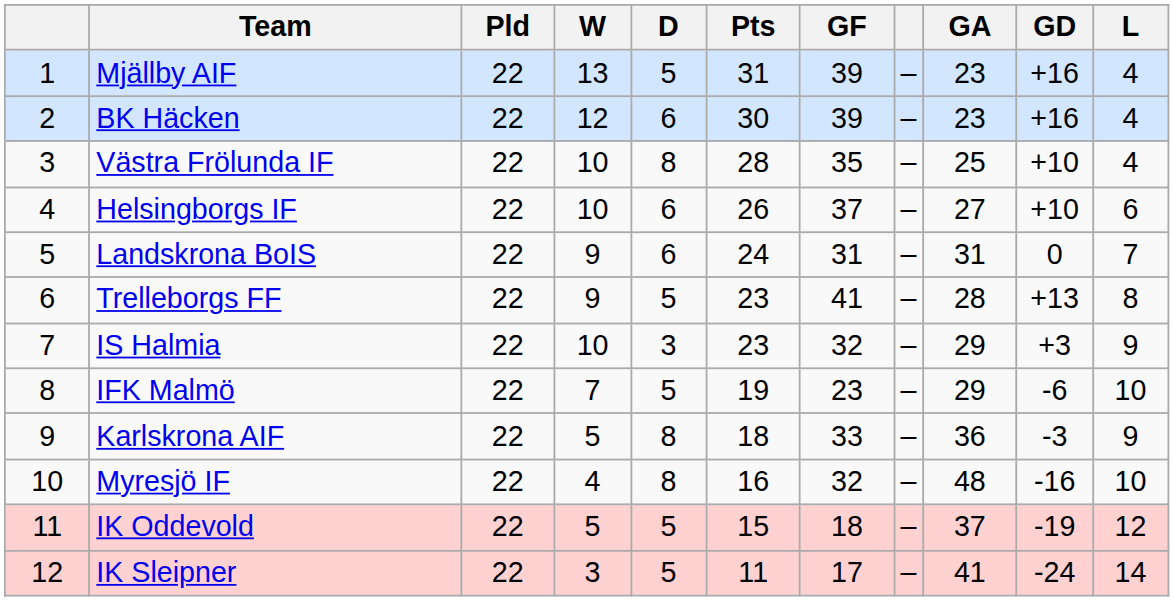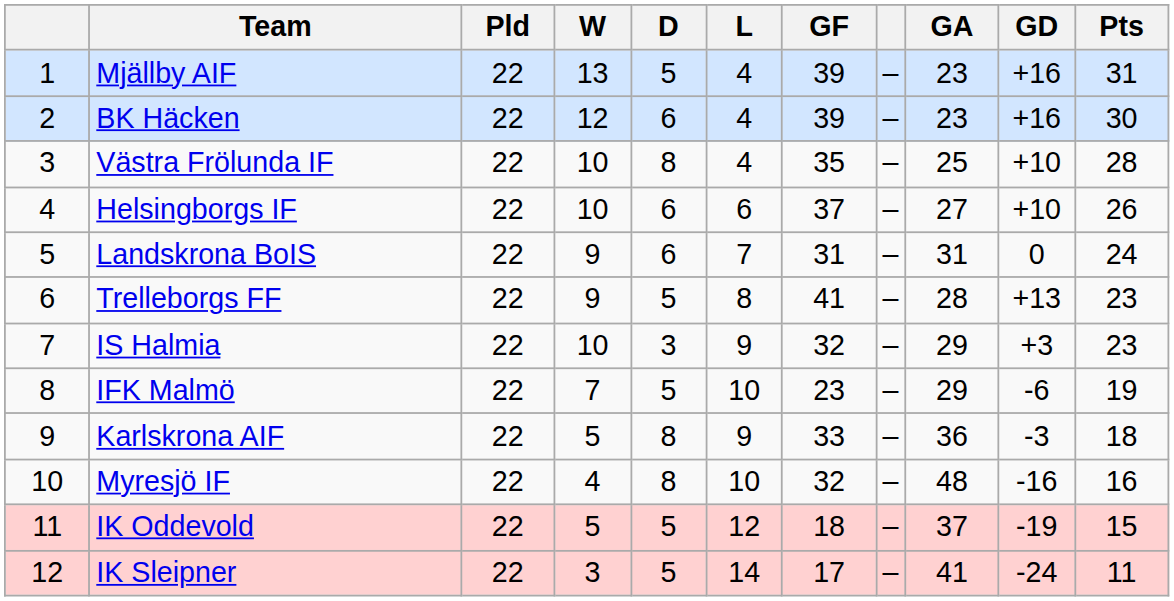 <table class="wikitable" style="text-align: center;">
 <tr>
 <th style="width: 40px;"></th>
 <th style="width: 200px;">Team</th>
 <th style="width: 45px;">Pld</th>
 <th style="width: 35px;">W</th>
 <th style="width: 35px;">D</th>
-<th style="width: 45px;">Pts</th>
+<th style="width: 35px;">L</th>
 <th style="width: 45px;">GF</th>
 <th></th>
 <th style="width: 45px;">GA</th>
 <th style="width: 35px;">GD</th>
-<th style="width: 35px;">L</th>
+<th style="width: 45px;">Pts</th>
 </tr>
 <tr style="background: #d2e6ff">
 <td>1</td>
 <td style="text-align: left;"><a href='#'>Mjällby AIF</a></td>
 <td>22</td>
 <td>13</td>
 <td>5</td>
-<td>31</td>
+<td>4</td>
 <td>39</td>
 <td>–</td>
 <td>23</td>
 <td>+16</td>
-<td>4</td>
+<td>31</td>
 </tr>
 <tr style="background: #d2e6ff">
 <td>2</td>
 <td style="text-align: left;"><a href='#'>BK Häcken</a></td>
 <td>22</td>
 <td>12</td>
 <td>6</td>
-<td>30</td>
+<td>4</td>
 <td>39</td>
 <td>–</td>
 <td>23</td>
 <td>+16</td>
-<td>4</td>
+<td>30</td>
 </tr>
 <tr>
 <td>3</td>
 <td style="text-align: left;"><a href='#'>Västra Frölunda IF</a></td>
 <td>22</td>
 <td>10</td>
 <td>8</td>
-<td>28</td>
+<td>4</td>
 <td>35</td>
 <td>–</td>
 <td>25</td>
 <td>+10</td>
-<td>4</td>
+<td>28</td>
 </tr>
 <tr>
 <td>4</td>
 <td style="text-align: left;"><a href='#'>Helsingborgs IF</a></td>
 <td>22</td>
 <td>10</td>
 <td>6</td>
-<td>26</td>
+<td>6</td>
 <td>37</td>
 <td>–</td>
 <td>27</td>
 <td>+10</td>
-<td>6</td>
+<td>26</td>
 </tr>
 <tr>
 <td>5</td>
 <td style="text-align: left;"><a href='#'>Landskrona BoIS</a></td>
 <td>22</td>
 <td>9</td>
 <td>6</td>
-<td>24</td>
+<td>7</td>
 <td>31</td>
 <td>–</td>
 <td>31</td>
 <td>0</td>
-<td>7</td>
+<td>24</td>
 </tr>
 <tr>
 <td>6</td>
 <td style="text-align: left;"><a href='#'>Trelleborgs FF</a></td>
 <td>22</td>
 <td>9</td>
 <td>5</td>
-<td>23</td>
+<td>8</td>
 <td>41</td>
 <td>–</td>
 <td>28</td>
 <td>+13</td>
-<td>8</td>
+<td>23</td>
 </tr>
 <tr>
 <td>7</td>
 <td style="text-align: left;"><a href='#'>IS Halmia</a></td>
 <td>22</td>
 <td>10</td>
 <td>3</td>
-<td>23</td>
+<td>9</td>
 <td>32</td>
 <td>–</td>
 <td>29</td>
 <td>+3</td>
-<td>9</td>
+<td>23</td>
 </tr>
 <tr>
 <td>8</td>
 <td style="text-align: left;"><a href='#'>IFK Malmö</a></td>
 <td>22</td>
 <td>7</td>
 <td>5</td>
-<td>19</td>
+<td>10</td>
 <td>23</td>
 <td>–</td>
 <td>29</td>
 <td>-6</td>
-<td>10</td>
+<td>19</td>
 </tr>
 <tr>
 <td>9</td>
 <td style="text-align: left;"><a href='#'>Karlskrona AIF</a></td>
 <td>22</td>
 <td>5</td>
 <td>8</td>
-<td>18</td>
+<td>9</td>
 <td>33</td>
 <td>–</td>
 <td>36</td>
 <td>-3</td>
-<td>9</td>
+<td>18</td>
 </tr>
 <tr>
 <td>10</td>
 <td style="text-align: left;"><a href='#'>Myresjö IF</a></td>
 <td>22</td>
 <td>4</td>
 <td>8</td>
-<td>16</td>
+<td>10</td>
 <td>32</td>
 <td>–</td>
 <td>48</td>
 <td>-16</td>
-<td>10</td>
+<td>16</td>
 </tr>
 <tr style="background: #ffd1d1">
 <td>11</td>
 <td style="text-align: left;"><a href='#'>IK Oddevold</a></td>
 <td>22</td>
 <td>5</td>
 <td>5</td>
-<td>15</td>
+<td>12</td>
 <td>18</td>
 <td>–</td>
 <td>37</td>
 <td>-19</td>
-<td>12</td>
+<td>15</td>
 </tr>
 <tr style="background: #ffd1d1">
 <td>12</td>
 <td style="text-align: left;"><a href='#'>IK Sleipner</a></td>
 <td>22</td>
 <td>3</td>
 <td>5</td>
-<td>11</td>
+<td>14</td>
 <td>17</td>
 <td>–</td>
 <td>41</td>
 <td>-24</td>
-<td>14</td>
+<td>11</td>
 </tr>
 </table>
